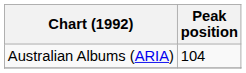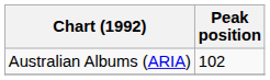 <table class="wikitable sortable plainrowheaders" style="text-align:left">
 <tr>
 <th scope="col">Chart (1992)</th>
 <th scope="col">Peak<br>position</th>
 </tr>
 <tr>
 <td scope="col">Australian Albums (<a href='#'>ARIA</a>)</td>
-<td>104</td>
+<td>102</td>
 </tr>
 <tr>
 </tr>
 <tr>
 </tr>
 <tr>
 </tr>
 <tr>
 </tr>
 <tr>
 </tr>
 <tr>
 </tr>
 </table>
